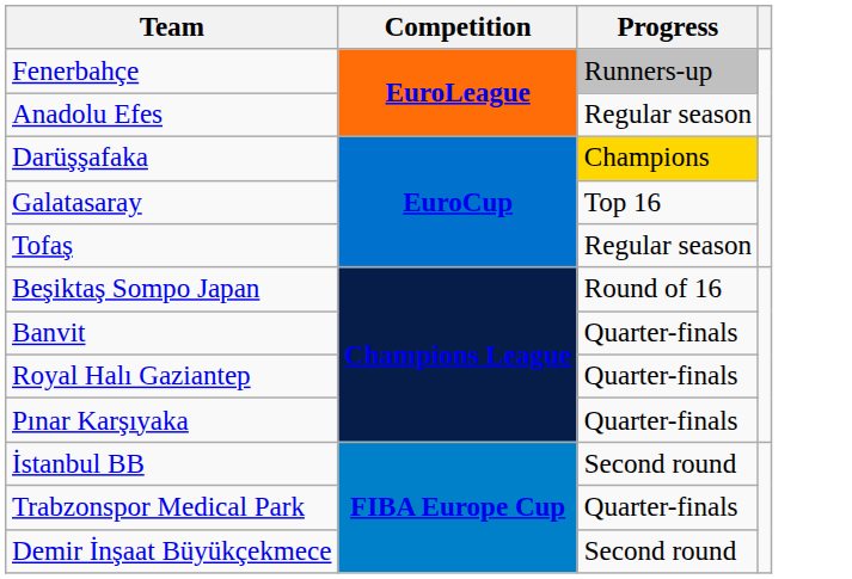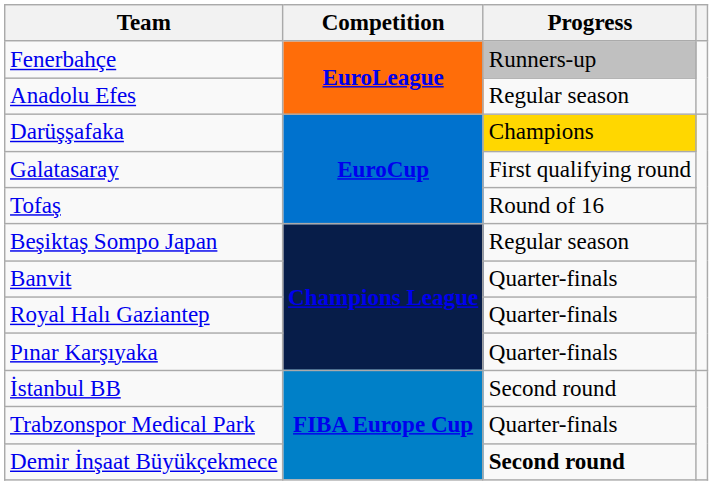 <table class="wikitable sortable">
 <tr>
 <th>Team</th>
 <th>Competition</th>
 <th>Progress</th>
 <th></th>
 </tr>
 <tr>
 <td><a href='#'>Fenerbahçe</a></td>
 <td rowspan="2" style="background:#ff6d09;color:#ffffff;text-align:center"><strong><a href='#'><span>EuroLeague</span></a></strong></td>
 <td bgcolor=silver>Runners-up</td>
 <td rowspan=2></td>
 </tr>
 <tr>
 <td><a href='#'>Anadolu Efes</a></td>
 <td>Regular season</td>
 </tr>
 <tr>
 <td><a href='#'>Darüşşafaka</a></td>
 <td rowspan="3" style="background-color:#0072CE;color:white;text-align:center"><strong><a href='#'><span>EuroCup</span></a></strong></td>
 <td bgcolor=gold>Champions</td>
 <td rowspan=3 style="text-align:center"></td>
 </tr>
 <tr>
 <td><a href='#'>Galatasaray</a></td>
-<td>Top 16</td>
+<td>First qualifying round</td>
 </tr>
 <tr>
 <td><a href='#'>Tofaş</a></td>
-<td>Regular season</td>
+<td>Round of 16</td>
 </tr>
 <tr>
 <td><a href='#'>Beşiktaş Sompo Japan</a></td>
 <td rowspan="4" style="background-color:#071D49;color:#D0D3D4;text-align:center"><strong><a href='#'><span>Champions League</span></a></strong></td>
-<td>Round of 16</td>
+<td>Regular season</td>
 <td rowspan=4 style="text-align:center"></td>
 </tr>
 <tr>
 <td><a href='#'>Banvit</a></td>
 <td>Quarter-finals</td>
 </tr>
 <tr>
 <td><a href='#'>Royal Halı Gaziantep</a></td>
 <td>Quarter-finals</td>
 </tr>
 <tr>
 <td><a href='#'>Pınar Karşıyaka</a></td>
 <td>Quarter-finals</td>
 </tr>
 <tr>
 <td><a href='#'>İstanbul BB</a></td>
 <td rowspan="3" style="background-color:#0080C8;color:white;text-align:center"><strong><a href='#'><span>FIBA Europe Cup</span></a></strong></td>
 <td>Second round</td>
 <td rowspan=3 style="text-align:center"></td>
 </tr>
 <tr>
 <td><a href='#'>Trabzonspor Medical Park</a></td>
 <td>Quarter-finals</td>
 </tr>
 <tr>
 <td><a href='#'>Demir İnşaat Büyükçekmece</a></td>
-<td>Second round</td>
+<td><strong>Second round</strong></td>
 </tr>
 </table>
